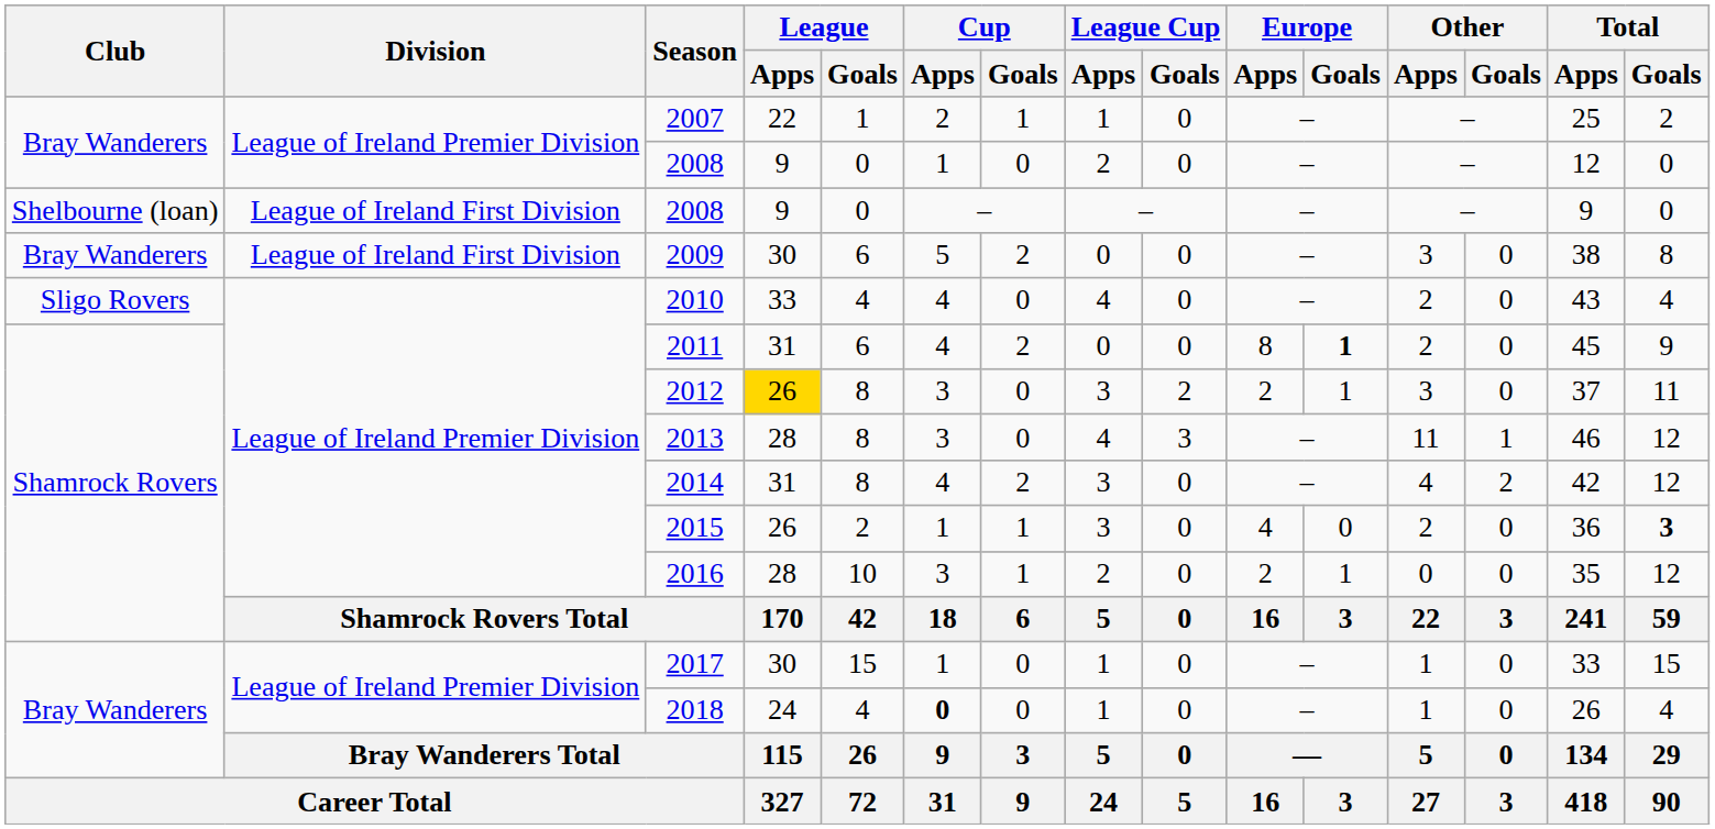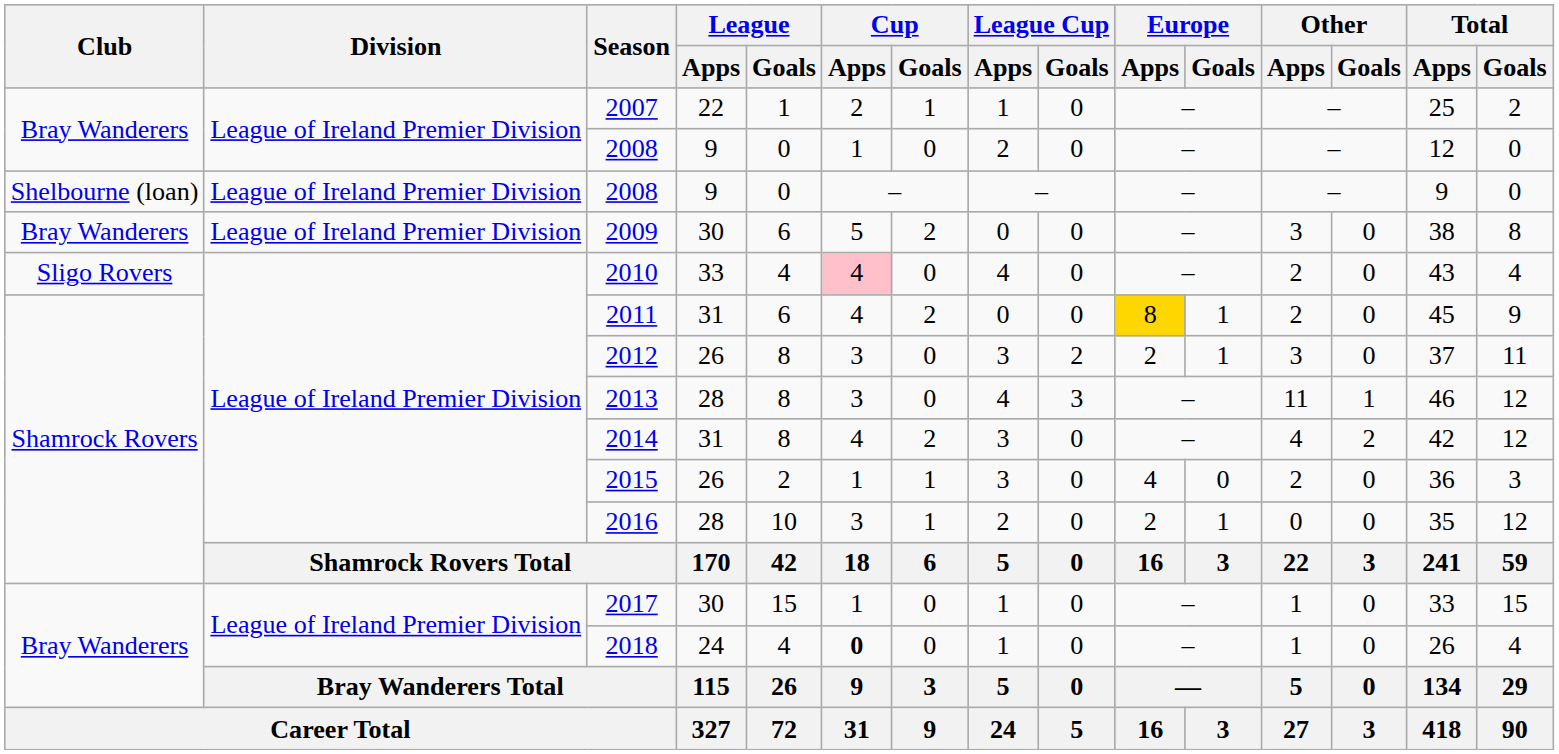 <table class="wikitable" style="text-align:center">
 <tr>
 <th rowspan="2">Club</th>
 <th rowspan="2">Division</th>
 <th rowspan="2">Season</th>
 <th colspan="2"><a href='#'>League</a></th>
 <th colspan="2"><a href='#'>Cup</a></th>
 <th colspan="2"><a href='#'>League Cup</a></th>
 <th colspan="2"><a href='#'>Europe</a></th>
 <th colspan="2">Other</th>
 <th colspan="2">Total</th>
 </tr>
 <tr>
 <th>Apps</th>
 <th>Goals</th>
 <th>Apps</th>
 <th>Goals</th>
 <th>Apps</th>
 <th>Goals</th>
 <th>Apps</th>
 <th>Goals</th>
 <th>Apps</th>
 <th>Goals</th>
 <th>Apps</th>
 <th>Goals</th>
 </tr>
 <tr>
 <td rowspan="2"><a href='#'>Bray Wanderers</a></td>
 <td rowspan="2"><a href='#'>League of Ireland Premier Division</a></td>
 <td><a href='#'>2007</a></td>
 <td>22</td>
 <td>1</td>
 <td>2</td>
 <td>1</td>
 <td>1</td>
 <td>0</td>
 <td colspan="2">–</td>
 <td colspan="2">–</td>
 <td>25</td>
 <td>2</td>
 </tr>
 <tr>
 <td><a href='#'>2008</a></td>
 <td>9</td>
 <td>0</td>
 <td>1</td>
 <td>0</td>
 <td>2</td>
 <td>0</td>
 <td colspan="2">–</td>
 <td colspan="2">–</td>
 <td>12</td>
 <td>0</td>
 </tr>
 <tr>
 <td><a href='#'>Shelbourne</a> (loan)</td>
-<td><a href='#'>League of Ireland First Division</a></td>
+<td><a href='#'>League of Ireland Premier Division</a></td>
 <td><a href='#'>2008</a></td>
 <td>9</td>
 <td>0</td>
 <td colspan="2">–</td>
 <td colspan="2">–</td>
 <td colspan="2">–</td>
 <td colspan="2">–</td>
 <td>9</td>
 <td>0</td>
 </tr>
 <tr>
 <td><a href='#'>Bray Wanderers</a></td>
-<td><a href='#'>League of Ireland First Division</a></td>
+<td><a href='#'>League of Ireland Premier Division</a></td>
 <td><a href='#'>2009</a></td>
 <td>30</td>
 <td>6</td>
 <td>5</td>
 <td>2</td>
 <td>0</td>
 <td>0</td>
 <td colspan="2">–</td>
 <td>3</td>
 <td>0</td>
 <td>38</td>
 <td>8</td>
 </tr>
 <tr>
 <td><a href='#'>Sligo Rovers</a></td>
 <td rowspan="7"><a href='#'>League of Ireland Premier Division</a></td>
 <td><a href='#'>2010</a></td>
 <td>33</td>
 <td>4</td>
-<td>4</td>
+<td style="background: pink;">4</td>
 <td>0</td>
 <td>4</td>
 <td>0</td>
 <td colspan="2">–</td>
 <td>2</td>
 <td>0</td>
 <td>43</td>
 <td>4</td>
 </tr>
 <tr>
 <td rowspan="7"><a href='#'>Shamrock Rovers</a></td>
 <td><a href='#'>2011</a></td>
 <td>31</td>
 <td>6</td>
 <td>4</td>
 <td>2</td>
 <td>0</td>
 <td>0</td>
-<td>8</td>
-<td><strong>1</strong></td>
+<td style="background: gold;">8</td>
+<td>1</td>
 <td>2</td>
 <td>0</td>
 <td>45</td>
 <td>9</td>
 </tr>
 <tr>
 <td><a href='#'>2012</a></td>
-<td style="background: gold;">26</td>
+<td>26</td>
 <td>8</td>
 <td>3</td>
 <td>0</td>
 <td>3</td>
 <td>2</td>
 <td>2</td>
 <td>1</td>
 <td>3</td>
 <td>0</td>
 <td>37</td>
 <td>11</td>
 </tr>
 <tr>
 <td><a href='#'>2013</a></td>
 <td>28</td>
 <td>8</td>
 <td>3</td>
 <td>0</td>
 <td>4</td>
 <td>3</td>
 <td colspan="2">–</td>
 <td>11</td>
 <td>1</td>
 <td>46</td>
 <td>12</td>
 </tr>
 <tr>
 <td><a href='#'>2014</a></td>
 <td>31</td>
 <td>8</td>
 <td>4</td>
 <td>2</td>
 <td>3</td>
 <td>0</td>
 <td colspan="2">–</td>
 <td>4</td>
 <td>2</td>
 <td>42</td>
 <td>12</td>
 </tr>
 <tr>
 <td><a href='#'>2015</a></td>
 <td>26</td>
 <td>2</td>
 <td>1</td>
 <td>1</td>
 <td>3</td>
 <td>0</td>
 <td>4</td>
 <td>0</td>
 <td>2</td>
 <td>0</td>
 <td>36</td>
-<td><strong>3</strong></td>
+<td>3</td>
 </tr>
 <tr>
 <td><a href='#'>2016</a></td>
 <td>28</td>
 <td>10</td>
 <td>3</td>
 <td>1</td>
 <td>2</td>
 <td>0</td>
 <td>2</td>
 <td>1</td>
 <td>0</td>
 <td>0</td>
 <td>35</td>
 <td>12</td>
 </tr>
 <tr>
 <th colspan="2">Shamrock Rovers Total</th>
 <th>170</th>
 <th>42</th>
 <th>18</th>
 <th>6</th>
 <th>5</th>
 <th>0</th>
 <th>16</th>
 <th>3</th>
 <th>22</th>
 <th>3</th>
 <th>241</th>
 <th>59</th>
 </tr>
 <tr>
 <td rowspan="3"><a href='#'>Bray Wanderers</a></td>
 <td rowspan="2"><a href='#'>League of Ireland Premier Division</a></td>
 <td><a href='#'>2017</a></td>
 <td>30</td>
 <td>15</td>
 <td>1</td>
 <td>0</td>
 <td>1</td>
 <td>0</td>
 <td colspan="2">–</td>
 <td>1</td>
 <td>0</td>
 <td>33</td>
 <td>15</td>
 </tr>
 <tr>
 <td><a href='#'>2018</a></td>
 <td>24</td>
 <td>4</td>
 <td><strong>0</strong></td>
 <td>0</td>
 <td>1</td>
 <td>0</td>
 <td colspan="2">–</td>
 <td>1</td>
 <td>0</td>
 <td>26</td>
 <td>4</td>
 </tr>
 <tr>
 <th colspan="2">Bray Wanderers Total</th>
 <th>115</th>
 <th>26</th>
 <th>9</th>
 <th>3</th>
 <th>5</th>
 <th>0</th>
 <th colspan="2">—</th>
 <th>5</th>
 <th>0</th>
 <th>134</th>
 <th>29</th>
 </tr>
 <tr>
 <th colspan="3">Career Total</th>
 <th>327</th>
 <th>72</th>
 <th>31</th>
 <th>9</th>
 <th>24</th>
 <th>5</th>
 <th>16</th>
 <th>3</th>
 <th>27</th>
 <th>3</th>
 <th>418</th>
 <th>90</th>
 </tr>
 </table>
